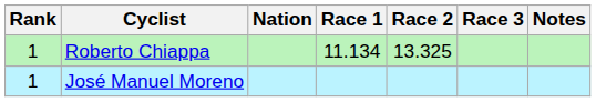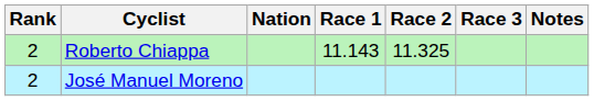 <table class="wikitable sortable" style="text-align:center">
 <tr>
 <th>Rank</th>
 <th>Cyclist</th>
 <th>Nation</th>
 <th>Race 1</th>
 <th>Race 2</th>
 <th>Race 3</th>
 <th>Notes</th>
 </tr>
 <tr bgcolor=bbf3bb>
-<td>1</td>
+<td>2</td>
 <td align=left><a href='#'>Roberto Chiappa</a></td>
 <td align=left></td>
-<td>11.134</td>
-<td>13.325</td>
+<td>11.143</td>
+<td>11.325</td>
 <td></td>
 <td></td>
 </tr>
 <tr bgcolor=bbf3ff>
-<td>1</td>
+<td>2</td>
 <td align=left><a href='#'>José Manuel Moreno</a></td>
 <td align=left></td>
 <td></td>
 <td></td>
 <td></td>
 <td></td>
 </tr>
 </table>
